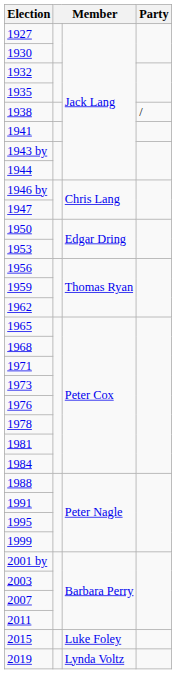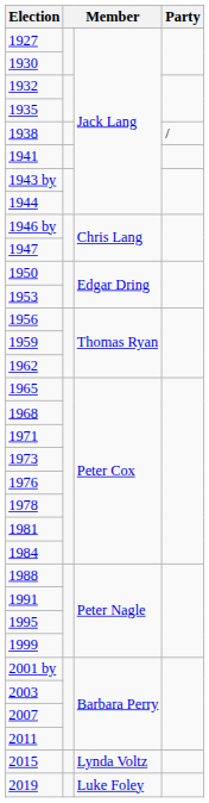 <table class="wikitable">
 <tr>
 <th>Election</th>
 <th colspan="2">Member</th>
 <th>Party</th>
 </tr>
 <tr>
 <td><a href='#'>1927</a></td>
 <td rowspan="2" > </td>
 <td rowspan="8"><a href='#'>Jack Lang</a></td>
 <td rowspan="2"></td>
 </tr>
 <tr>
 <td><a href='#'>1930</a></td>
 </tr>
 <tr>
 <td><a href='#'>1932</a></td>
 <td rowspan="2" > </td>
 <td rowspan="2"></td>
 </tr>
 <tr>
 <td><a href='#'>1935</a></td>
 </tr>
 <tr>
 <td><a href='#'>1938</a></td>
 <td> </td>
 <td> / </td>
 </tr>
 <tr>
 <td><a href='#'>1941</a></td>
 <td> </td>
 <td></td>
 </tr>
 <tr>
 <td><a href='#'>1943 by</a></td>
 <td rowspan="2" > </td>
 <td rowspan="2"></td>
 </tr>
 <tr>
 <td><a href='#'>1944</a></td>
 </tr>
 <tr>
 <td><a href='#'>1946 by</a></td>
 <td rowspan="2" > </td>
 <td rowspan="2"><a href='#'>Chris Lang</a></td>
 <td rowspan="2"></td>
 </tr>
 <tr>
 <td><a href='#'>1947</a></td>
 </tr>
 <tr>
 <td><a href='#'>1950</a></td>
 <td rowspan="2" > </td>
 <td rowspan="2"><a href='#'>Edgar Dring</a></td>
 <td rowspan="2"></td>
 </tr>
 <tr>
 <td><a href='#'>1953</a></td>
 </tr>
 <tr>
 <td><a href='#'>1956</a></td>
 <td rowspan="3" > </td>
 <td rowspan="3"><a href='#'>Thomas Ryan</a></td>
 <td rowspan="3"></td>
 </tr>
 <tr>
 <td><a href='#'>1959</a></td>
 </tr>
 <tr>
 <td><a href='#'>1962</a></td>
 </tr>
 <tr>
 <td><a href='#'>1965</a></td>
 <td rowspan="8" > </td>
 <td rowspan="8"><a href='#'>Peter Cox</a></td>
 <td rowspan="8"></td>
 </tr>
 <tr>
 <td><a href='#'>1968</a></td>
 </tr>
 <tr>
 <td><a href='#'>1971</a></td>
 </tr>
 <tr>
 <td><a href='#'>1973</a></td>
 </tr>
 <tr>
 <td><a href='#'>1976</a></td>
 </tr>
 <tr>
 <td><a href='#'>1978</a></td>
 </tr>
 <tr>
 <td><a href='#'>1981</a></td>
 </tr>
 <tr>
 <td><a href='#'>1984</a></td>
 </tr>
 <tr>
 <td><a href='#'>1988</a></td>
 <td rowspan="4" > </td>
 <td rowspan="4"><a href='#'>Peter Nagle</a></td>
 <td rowspan="4"></td>
 </tr>
 <tr>
 <td><a href='#'>1991</a></td>
 </tr>
 <tr>
 <td><a href='#'>1995</a></td>
 </tr>
 <tr>
 <td><a href='#'>1999</a></td>
 </tr>
 <tr>
 <td><a href='#'>2001 by</a></td>
 <td rowspan="4" > </td>
 <td rowspan="4"><a href='#'>Barbara Perry</a></td>
 <td rowspan="4"></td>
 </tr>
 <tr>
 <td><a href='#'>2003</a></td>
 </tr>
 <tr>
 <td><a href='#'>2007</a></td>
 </tr>
 <tr>
 <td><a href='#'>2011</a></td>
 </tr>
 <tr>
 <td><a href='#'>2015</a></td>
 <td> </td>
-<td><a href='#'>Luke Foley</a></td>
+<td><a href='#'>Lynda Voltz</a></td>
 <td></td>
 </tr>
 <tr>
 <td><a href='#'>2019</a></td>
 <td> </td>
-<td><a href='#'>Lynda Voltz</a></td>
+<td><a href='#'>Luke Foley</a></td>
 <td></td>
 </tr>
 </table>
